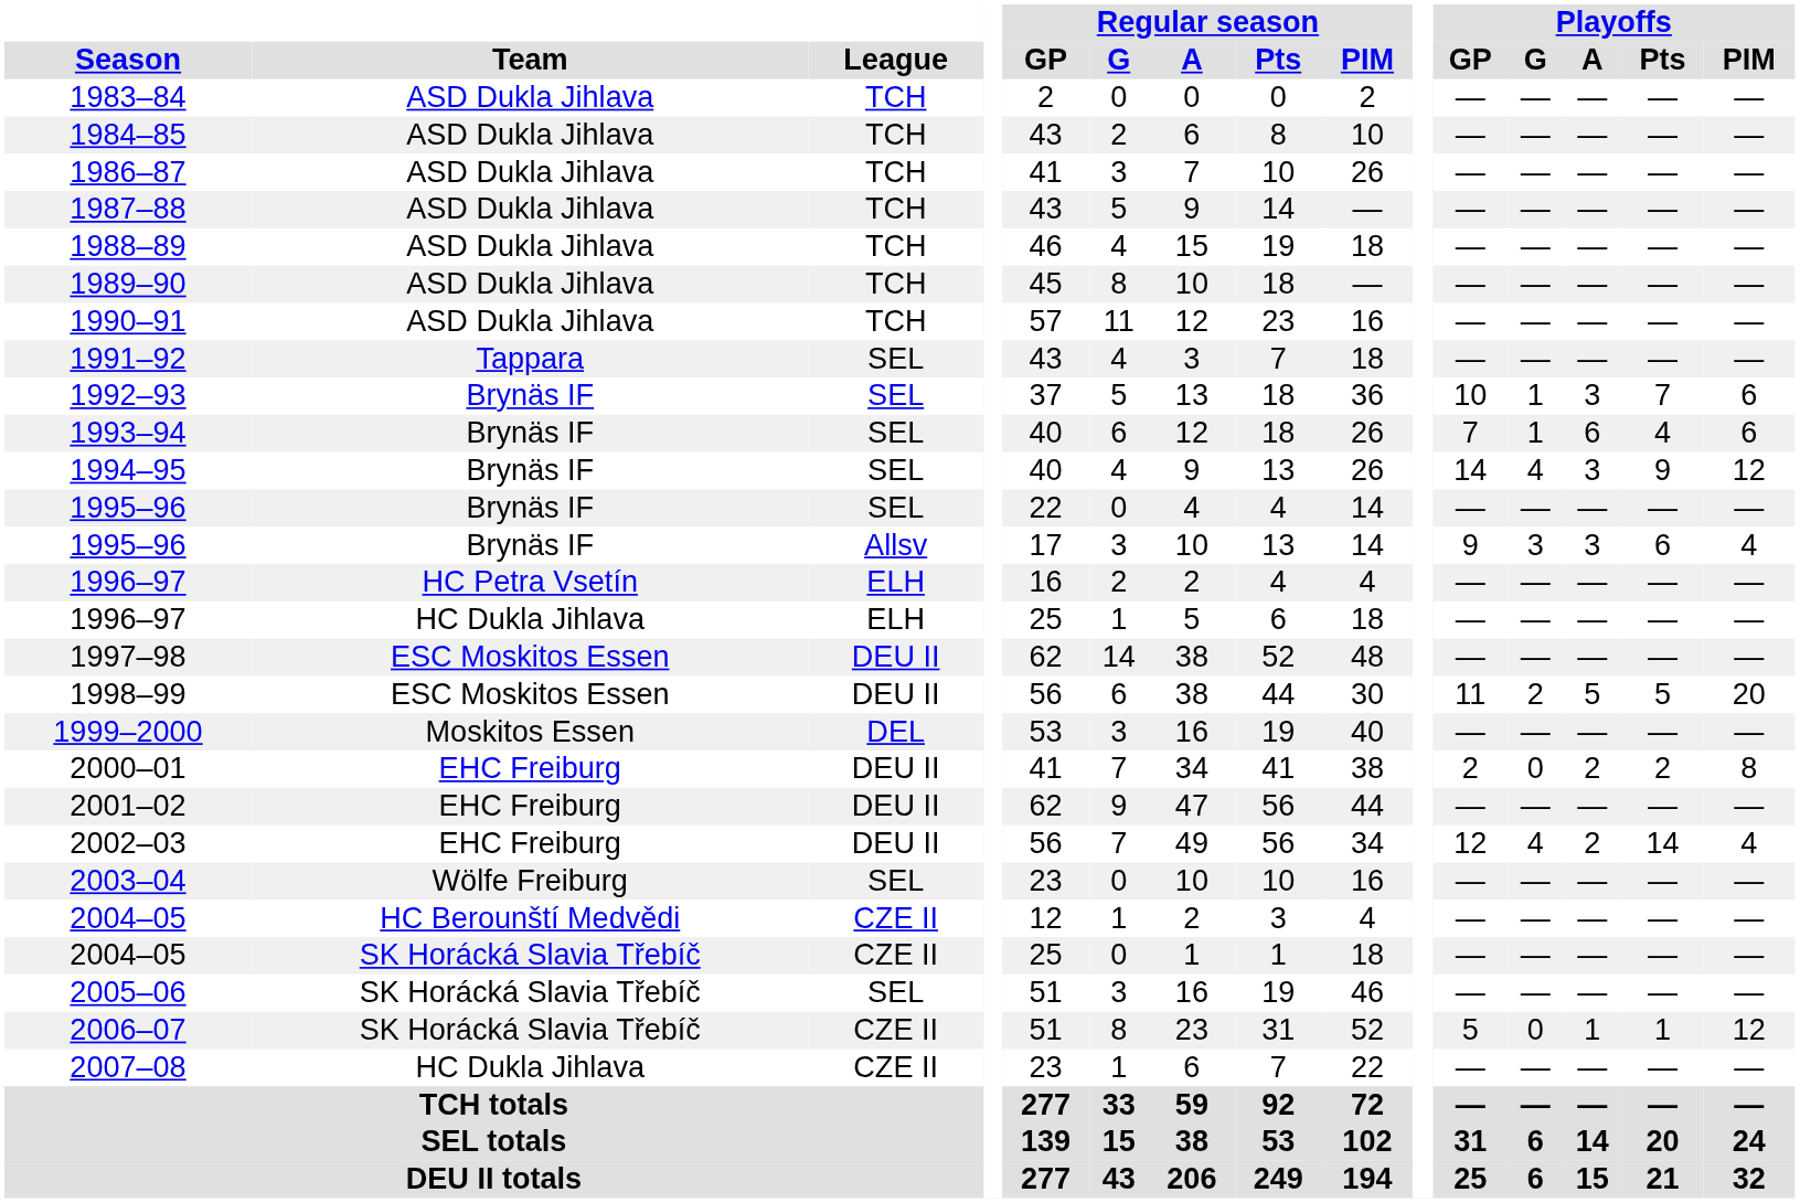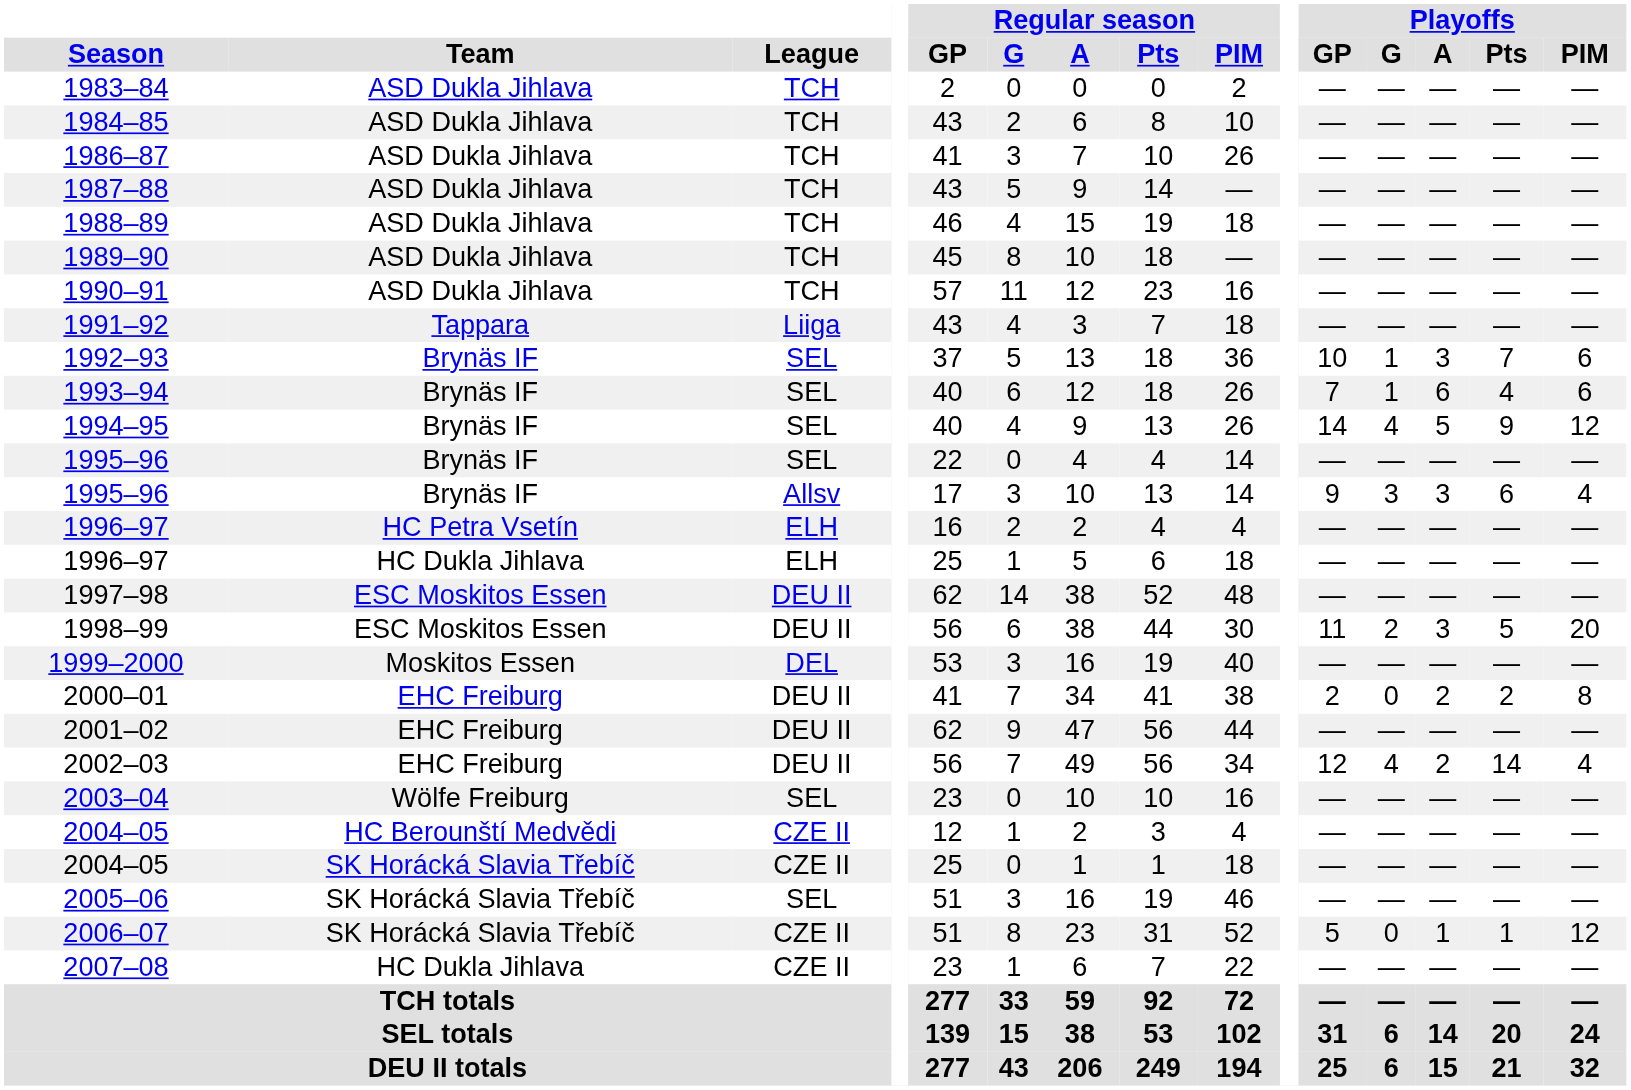 <table border="0" cellpadding="1" cellspacing="0" style="text-align:center; width:60em">
 <tr bgcolor="#e0e0e0">
 <th colspan="3" bgcolor="#ffffff"> </th>
 <th rowspan="99" bgcolor="#ffffff"> </th>
 <th colspan="5"><a href='#'>Regular season</a></th>
 <th rowspan="99" bgcolor="#ffffff"> </th>
 <th colspan="5"><a href='#'>Playoffs</a></th>
 </tr>
 <tr bgcolor="#e0e0e0">
 <th><a href='#'>Season</a></th>
 <th>Team</th>
 <th>League</th>
 <th>GP</th>
 <th><a href='#'>G</a></th>
 <th><a href='#'>A</a></th>
 <th><a href='#'>Pts</a></th>
 <th><a href='#'>PIM</a></th>
 <th>GP</th>
 <th>G</th>
 <th>A</th>
 <th>Pts</th>
 <th>PIM</th>
 </tr>
 <tr>
 <td><a href='#'>1983–84</a></td>
 <td><a href='#'>ASD Dukla Jihlava</a></td>
 <td><a href='#'>TCH</a></td>
 <td>2</td>
 <td>0</td>
 <td>0</td>
 <td>0</td>
 <td>2</td>
 <td>—</td>
 <td>—</td>
 <td>—</td>
 <td>—</td>
 <td>—</td>
 </tr>
 <tr bgcolor="#f0f0f0">
 <td><a href='#'>1984–85</a></td>
 <td>ASD Dukla Jihlava</td>
 <td>TCH</td>
 <td>43</td>
 <td>2</td>
 <td>6</td>
 <td>8</td>
 <td>10</td>
 <td>—</td>
 <td>—</td>
 <td>—</td>
 <td>—</td>
 <td>—</td>
 </tr>
 <tr>
 <td><a href='#'>1986–87</a></td>
 <td>ASD Dukla Jihlava</td>
 <td>TCH</td>
 <td>41</td>
 <td>3</td>
 <td>7</td>
 <td>10</td>
 <td>26</td>
 <td>—</td>
 <td>—</td>
 <td>—</td>
 <td>—</td>
 <td>—</td>
 </tr>
 <tr bgcolor="#f0f0f0">
 <td><a href='#'>1987–88</a></td>
 <td>ASD Dukla Jihlava</td>
 <td>TCH</td>
 <td>43</td>
 <td>5</td>
 <td>9</td>
 <td>14</td>
 <td>—</td>
 <td>—</td>
 <td>—</td>
 <td>—</td>
 <td>—</td>
 <td>—</td>
 </tr>
 <tr>
 <td><a href='#'>1988–89</a></td>
 <td>ASD Dukla Jihlava</td>
 <td>TCH</td>
 <td>46</td>
 <td>4</td>
 <td>15</td>
 <td>19</td>
 <td>18</td>
 <td>—</td>
 <td>—</td>
 <td>—</td>
 <td>—</td>
 <td>—</td>
 </tr>
 <tr bgcolor="#f0f0f0">
 <td><a href='#'>1989–90</a></td>
 <td>ASD Dukla Jihlava</td>
 <td>TCH</td>
 <td>45</td>
 <td>8</td>
 <td>10</td>
 <td>18</td>
 <td>—</td>
 <td>—</td>
 <td>—</td>
 <td>—</td>
 <td>—</td>
 <td>—</td>
 </tr>
 <tr>
 <td><a href='#'>1990–91</a></td>
 <td>ASD Dukla Jihlava</td>
 <td>TCH</td>
 <td>57</td>
 <td>11</td>
 <td>12</td>
 <td>23</td>
 <td>16</td>
 <td>—</td>
 <td>—</td>
 <td>—</td>
 <td>—</td>
 <td>—</td>
 </tr>
 <tr bgcolor="#f0f0f0">
 <td><a href='#'>1991–92</a></td>
 <td><a href='#'>Tappara</a></td>
-<td>SEL</td>
+<td><a href='#'>Liiga</a></td>
 <td>43</td>
 <td>4</td>
 <td>3</td>
 <td>7</td>
 <td>18</td>
 <td>—</td>
 <td>—</td>
 <td>—</td>
 <td>—</td>
 <td>—</td>
 </tr>
 <tr>
 <td><a href='#'>1992–93</a></td>
 <td><a href='#'>Brynäs IF</a></td>
 <td><a href='#'>SEL</a></td>
 <td>37</td>
 <td>5</td>
 <td>13</td>
 <td>18</td>
 <td>36</td>
 <td>10</td>
 <td>1</td>
 <td>3</td>
 <td>7</td>
 <td>6</td>
 </tr>
 <tr bgcolor="#f0f0f0">
 <td><a href='#'>1993–94</a></td>
 <td>Brynäs IF</td>
 <td>SEL</td>
 <td>40</td>
 <td>6</td>
 <td>12</td>
 <td>18</td>
 <td>26</td>
 <td>7</td>
 <td>1</td>
 <td>6</td>
 <td>4</td>
 <td>6</td>
 </tr>
 <tr>
 <td><a href='#'>1994–95</a></td>
 <td>Brynäs IF</td>
 <td>SEL</td>
 <td>40</td>
 <td>4</td>
 <td>9</td>
 <td>13</td>
 <td>26</td>
 <td>14</td>
 <td>4</td>
-<td>3</td>
+<td>5</td>
 <td>9</td>
 <td>12</td>
 </tr>
 <tr bgcolor="#f0f0f0">
 <td><a href='#'>1995–96</a></td>
 <td>Brynäs IF</td>
 <td>SEL</td>
 <td>22</td>
 <td>0</td>
 <td>4</td>
 <td>4</td>
 <td>14</td>
 <td>—</td>
 <td>—</td>
 <td>—</td>
 <td>—</td>
 <td>—</td>
 </tr>
 <tr>
 <td><a href='#'>1995–96</a></td>
 <td>Brynäs IF</td>
 <td><a href='#'>Allsv</a></td>
 <td>17</td>
 <td>3</td>
 <td>10</td>
 <td>13</td>
 <td>14</td>
 <td>9</td>
 <td>3</td>
 <td>3</td>
 <td>6</td>
 <td>4</td>
 </tr>
 <tr bgcolor="#f0f0f0">
 <td><a href='#'>1996–97</a></td>
 <td><a href='#'>HC Petra Vsetín</a></td>
 <td><a href='#'>ELH</a></td>
 <td>16</td>
 <td>2</td>
 <td>2</td>
 <td>4</td>
 <td>4</td>
 <td>—</td>
 <td>—</td>
 <td>—</td>
 <td>—</td>
 <td>—</td>
 </tr>
 <tr>
 <td>1996–97</td>
 <td>HC Dukla Jihlava</td>
 <td>ELH</td>
 <td>25</td>
 <td>1</td>
 <td>5</td>
 <td>6</td>
 <td>18</td>
 <td>—</td>
 <td>—</td>
 <td>—</td>
 <td>—</td>
 <td>—</td>
 </tr>
 <tr bgcolor="#f0f0f0">
 <td>1997–98</td>
 <td><a href='#'>ESC Moskitos Essen</a></td>
 <td><a href='#'>DEU II</a></td>
 <td>62</td>
 <td>14</td>
 <td>38</td>
 <td>52</td>
 <td>48</td>
 <td>—</td>
 <td>—</td>
 <td>—</td>
 <td>—</td>
 <td>—</td>
 </tr>
 <tr>
 <td>1998–99</td>
 <td>ESC Moskitos Essen</td>
 <td>DEU II</td>
 <td>56</td>
 <td>6</td>
 <td>38</td>
 <td>44</td>
 <td>30</td>
 <td>11</td>
 <td>2</td>
-<td>5</td>
+<td>3</td>
 <td>5</td>
 <td>20</td>
 </tr>
 <tr bgcolor="#f0f0f0">
 <td><a href='#'>1999–2000</a></td>
 <td>Moskitos Essen</td>
 <td><a href='#'>DEL</a></td>
 <td>53</td>
 <td>3</td>
 <td>16</td>
 <td>19</td>
 <td>40</td>
 <td>—</td>
 <td>—</td>
 <td>—</td>
 <td>—</td>
 <td>—</td>
 </tr>
 <tr>
 <td>2000–01</td>
 <td><a href='#'>EHC Freiburg</a></td>
 <td>DEU II</td>
 <td>41</td>
 <td>7</td>
 <td>34</td>
 <td>41</td>
 <td>38</td>
 <td>2</td>
 <td>0</td>
 <td>2</td>
 <td>2</td>
 <td>8</td>
 </tr>
 <tr bgcolor="#f0f0f0">
 <td>2001–02</td>
 <td>EHC Freiburg</td>
 <td>DEU II</td>
 <td>62</td>
 <td>9</td>
 <td>47</td>
 <td>56</td>
 <td>44</td>
 <td>—</td>
 <td>—</td>
 <td>—</td>
 <td>—</td>
 <td>—</td>
 </tr>
 <tr>
 <td>2002–03</td>
 <td>EHC Freiburg</td>
 <td>DEU II</td>
 <td>56</td>
 <td>7</td>
 <td>49</td>
 <td>56</td>
 <td>34</td>
 <td>12</td>
 <td>4</td>
 <td>2</td>
 <td>14</td>
 <td>4</td>
 </tr>
 <tr bgcolor="#f0f0f0">
 <td><a href='#'>2003–04</a></td>
 <td>Wölfe Freiburg</td>
 <td>SEL</td>
 <td>23</td>
 <td>0</td>
 <td>10</td>
 <td>10</td>
 <td>16</td>
 <td>—</td>
 <td>—</td>
 <td>—</td>
 <td>—</td>
 <td>—</td>
 </tr>
 <tr>
 <td><a href='#'>2004–05</a></td>
 <td><a href='#'>HC Berounští Medvědi</a></td>
 <td><a href='#'>CZE II</a></td>
 <td>12</td>
 <td>1</td>
 <td>2</td>
 <td>3</td>
 <td>4</td>
 <td>—</td>
 <td>—</td>
 <td>—</td>
 <td>—</td>
 <td>—</td>
 </tr>
 <tr bgcolor="#f0f0f0">
 <td>2004–05</td>
 <td><a href='#'>SK Horácká Slavia Třebíč</a></td>
 <td>CZE II</td>
 <td>25</td>
 <td>0</td>
 <td>1</td>
 <td>1</td>
 <td>18</td>
 <td>—</td>
 <td>—</td>
 <td>—</td>
 <td>—</td>
 <td>—</td>
 </tr>
 <tr>
 <td><a href='#'>2005–06</a></td>
 <td>SK Horácká Slavia Třebíč</td>
 <td>SEL</td>
 <td>51</td>
 <td>3</td>
 <td>16</td>
 <td>19</td>
 <td>46</td>
 <td>—</td>
 <td>—</td>
 <td>—</td>
 <td>—</td>
 <td>—</td>
 </tr>
 <tr bgcolor="#f0f0f0">
 <td><a href='#'>2006–07</a></td>
 <td>SK Horácká Slavia Třebíč</td>
 <td>CZE II</td>
 <td>51</td>
 <td>8</td>
 <td>23</td>
 <td>31</td>
 <td>52</td>
 <td>5</td>
 <td>0</td>
 <td>1</td>
 <td>1</td>
 <td>12</td>
 </tr>
 <tr>
 <td><a href='#'>2007–08</a></td>
 <td>HC Dukla Jihlava</td>
 <td>CZE II</td>
 <td>23</td>
 <td>1</td>
 <td>6</td>
 <td>7</td>
 <td>22</td>
 <td>—</td>
 <td>—</td>
 <td>—</td>
 <td>—</td>
 <td>—</td>
 </tr>
 <tr bgcolor="#e0e0e0">
 <th colspan="3">TCH totals</th>
 <th>277</th>
 <th>33</th>
 <th>59</th>
 <th>92</th>
 <th>72</th>
 <th>—</th>
 <th>—</th>
 <th>—</th>
 <th>—</th>
 <th>—</th>
 </tr>
 <tr bgcolor="#e0e0e0">
 <th colspan="3">SEL totals</th>
 <th>139</th>
 <th>15</th>
 <th>38</th>
 <th>53</th>
 <th>102</th>
 <th>31</th>
 <th>6</th>
 <th>14</th>
 <th>20</th>
 <th>24</th>
 </tr>
 <tr bgcolor="#e0e0e0">
 <th colspan="3">DEU II totals</th>
 <th>277</th>
 <th>43</th>
 <th>206</th>
 <th>249</th>
 <th>194</th>
 <th>25</th>
 <th>6</th>
 <th>15</th>
 <th>21</th>
 <th>32</th>
 </tr>
 </table>
